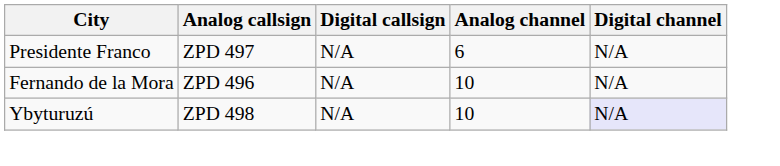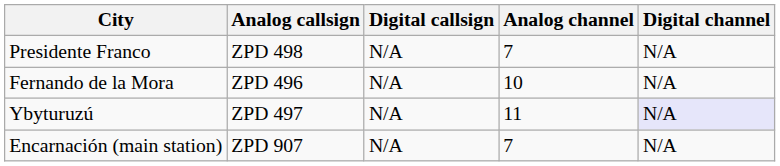 <table class="wikitable">
 <tr>
 <th>City</th>
 <th>Analog callsign</th>
 <th>Digital callsign</th>
 <th>Analog channel</th>
 <th>Digital channel</th>
 </tr>
 <tr>
 <td>Presidente Franco</td>
-<td>ZPD 497</td>
+<td>ZPD 498</td>
 <td>N/A</td>
-<td>6</td>
+<td>7</td>
 <td>N/A</td>
 </tr>
 <tr>
 <td>Fernando de la Mora</td>
 <td>ZPD 496</td>
 <td>N/A</td>
 <td>10</td>
 <td>N/A</td>
 </tr>
 <tr>
 <td>Ybyturuzú</td>
-<td>ZPD 498</td>
+<td>ZPD 497</td>
 <td>N/A</td>
-<td>10</td>
+<td>11</td>
 <td style="background: lavender;">N/A</td>
 </tr>
+<tr>
+<td>Encarnación (main station)</td>
+<td>ZPD 907</td>
+<td>N/A</td>
+<td>7</td>
+<td>N/A</td>
+</tr>
 </table>
